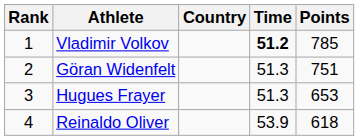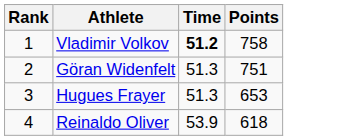 <table class="wikitable sortable" style="text-align:center">
 <tr>
 <th>Rank</th>
 <th>Athlete</th>
-<th>Country</th>
 <th>Time</th>
 <th>Points</th>
 </tr>
 <tr>
 <td>1</td>
 <td align=left><a href='#'>Vladimir Volkov</a></td>
-<td align=left></td>
 <td><strong>51.2</strong></td>
-<td>785</td>
+<td>758</td>
 </tr>
 <tr>
 <td>2</td>
 <td align=left><a href='#'>Göran Widenfelt</a></td>
-<td align=left></td>
 <td>51.3</td>
 <td>751</td>
 </tr>
 <tr>
 <td>3</td>
 <td align=left><a href='#'>Hugues Frayer</a></td>
-<td align=left></td>
 <td>51.3</td>
 <td>653</td>
 </tr>
 <tr>
 <td>4</td>
 <td align=left><a href='#'>Reinaldo Oliver</a></td>
-<td align=left></td>
 <td>53.9</td>
 <td>618</td>
 </tr>
 </table>
